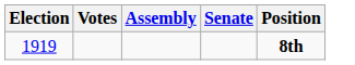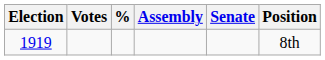 <table class=wikitable style=text-align:center>
 <tr>
 <th>Election</th>
 <th>Votes</th>
+<th>%</th>
 <th><a href='#'>Assembly</a></th>
 <th><a href='#'>Senate</a></th>
 <th>Position</th>
 </tr>
 <tr>
 <td><a href='#'>1919</a></td>
 <td></td>
 <td></td>
 <td></td>
-<td><strong>8th</strong></td>
+<td></td>
+<td>8th</td>
 </tr>
 </table>
